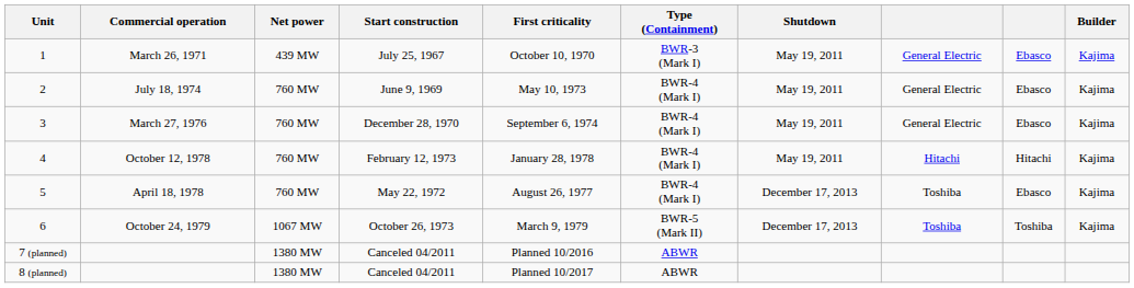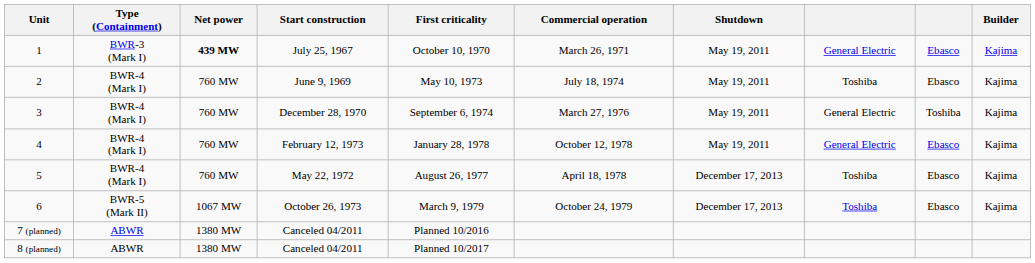 <table class="wikitable" style="text-align:center; font-size:96%; width:90%;">
 <tr>
 <th>Unit</th>
-<th>Commercial operation</th>
+<th>Type<br>(<a href='#'>Containment</a>)</th>
 <th>Net power</th>
 <th>Start construction</th>
 <th>First criticality</th>
-<th>Type<br>(<a href='#'>Containment</a>)</th>
+<th>Commercial operation</th>
 <th>Shutdown</th>
 <th></th>
 <th><a href='#'></a></th>
 <th>Builder</th>
 </tr>
 <tr>
 <td>1</td>
-<td>March 26, 1971</td>
-<td>439 MW</td>
+<td><a href='#'>BWR</a>-3<br>(Mark I)</td>
+<td><strong>439 MW</strong></td>
 <td>July 25, 1967</td>
 <td>October 10, 1970</td>
-<td><a href='#'>BWR</a>-3<br>(Mark I)</td>
+<td>March 26, 1971</td>
 <td>May 19, 2011</td>
 <td><a href='#'>General Electric</a></td>
 <td><a href='#'>Ebasco</a></td>
 <td><a href='#'>Kajima</a></td>
 </tr>
 <tr>
 <td>2</td>
-<td>July 18, 1974</td>
+<td>BWR-4<br>(Mark I)</td>
 <td>760 MW</td>
 <td>June 9, 1969</td>
 <td>May 10, 1973</td>
-<td>BWR-4<br>(Mark I)</td>
+<td>July 18, 1974</td>
 <td>May 19, 2011</td>
-<td>General Electric</td>
+<td>Toshiba</td>
 <td>Ebasco</td>
 <td>Kajima</td>
 </tr>
 <tr>
 <td>3</td>
-<td>March 27, 1976</td>
+<td>BWR-4<br>(Mark I)</td>
 <td>760 MW</td>
 <td>December 28, 1970</td>
 <td>September 6, 1974</td>
-<td>BWR-4<br>(Mark I)</td>
+<td>March 27, 1976</td>
 <td>May 19, 2011</td>
 <td>General Electric</td>
-<td>Ebasco</td>
+<td>Toshiba</td>
 <td>Kajima</td>
 </tr>
 <tr>
 <td>4</td>
-<td>October 12, 1978</td>
+<td>BWR-4<br>(Mark I)</td>
 <td>760 MW</td>
 <td>February 12, 1973</td>
 <td>January 28, 1978</td>
-<td>BWR-4<br>(Mark I)</td>
+<td>October 12, 1978</td>
 <td>May 19, 2011</td>
-<td><a href='#'>Hitachi</a></td>
-<td>Hitachi</td>
+<td><a href='#'>General Electric</a></td>
+<td><a href='#'>Ebasco</a></td>
 <td>Kajima</td>
 </tr>
 <tr>
 <td>5</td>
-<td>April 18, 1978</td>
+<td>BWR-4<br>(Mark I)</td>
 <td>760 MW</td>
 <td>May 22, 1972</td>
 <td>August 26, 1977</td>
-<td>BWR-4<br>(Mark I)</td>
+<td>April 18, 1978</td>
 <td>December 17, 2013</td>
 <td>Toshiba</td>
 <td>Ebasco</td>
 <td>Kajima</td>
 </tr>
 <tr>
 <td>6</td>
-<td>October 24, 1979</td>
+<td>BWR-5<br>(Mark II)</td>
 <td>1067 MW</td>
 <td>October 26, 1973</td>
 <td>March 9, 1979</td>
-<td>BWR-5<br>(Mark II)</td>
+<td>October 24, 1979</td>
 <td>December 17, 2013</td>
 <td><a href='#'>Toshiba</a></td>
-<td>Toshiba</td>
+<td>Ebasco</td>
 <td>Kajima</td>
 </tr>
 <tr>
 <td>7 <small>(planned)</small></td>
-<td></td>
+<td><a href='#'>ABWR</a></td>
 <td>1380 MW</td>
 <td>Canceled 04/2011</td>
 <td>Planned 10/2016</td>
-<td><a href='#'>ABWR</a></td>
+<td></td>
 <td></td>
 <td></td>
 <td></td>
 <td></td>
 </tr>
 <tr>
 <td>8 <small>(planned)</small></td>
-<td></td>
+<td>ABWR</td>
 <td>1380 MW</td>
 <td>Canceled 04/2011</td>
 <td>Planned 10/2017</td>
-<td>ABWR</td>
+<td></td>
 <td></td>
 <td></td>
 <td></td>
 <td></td>
 </tr>
 </table>
